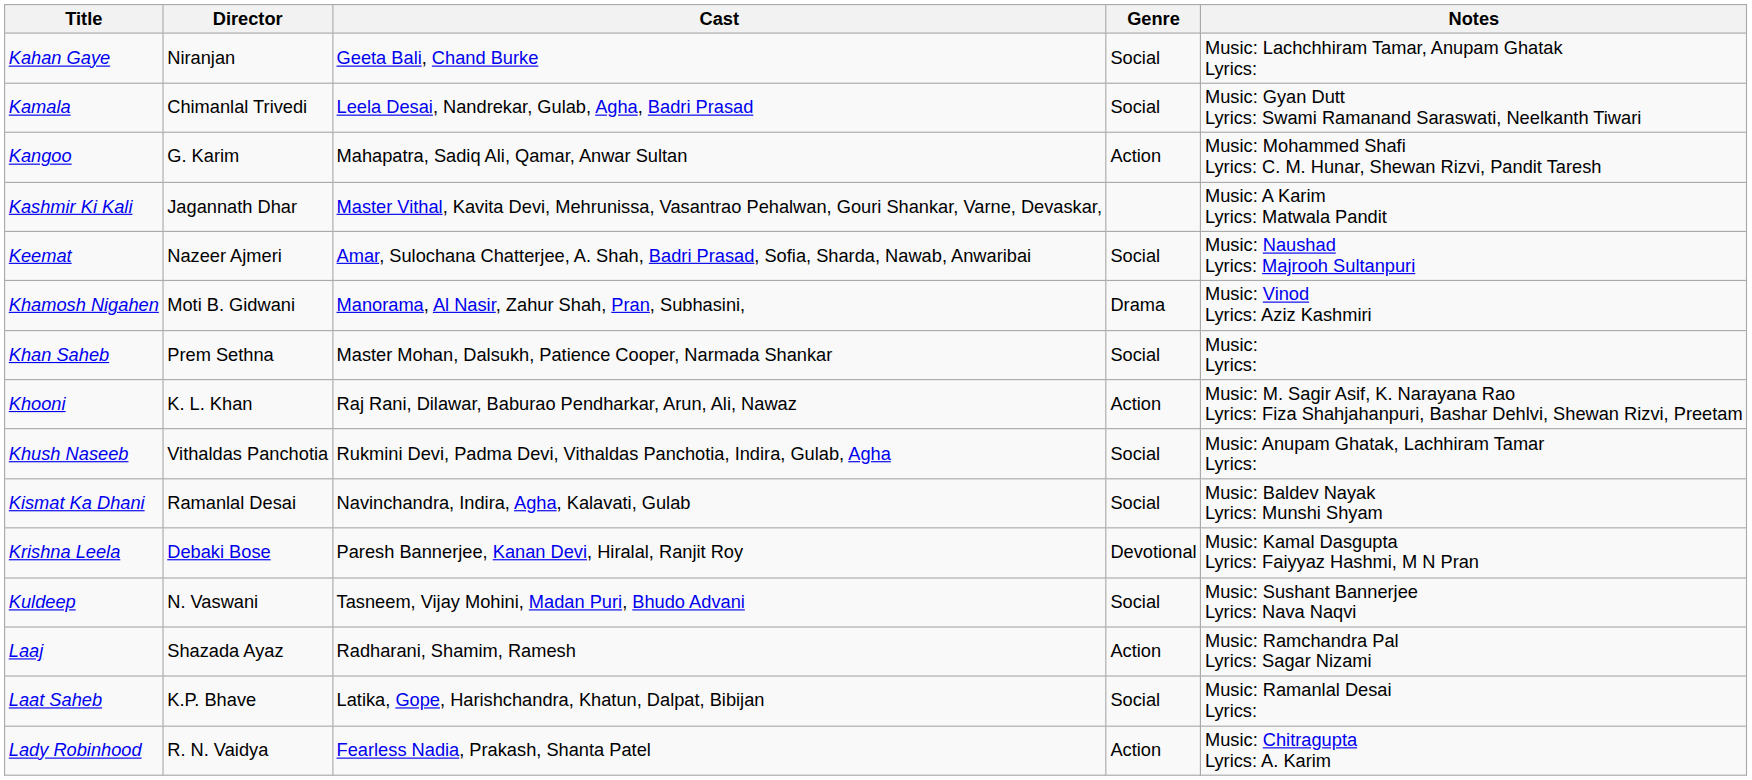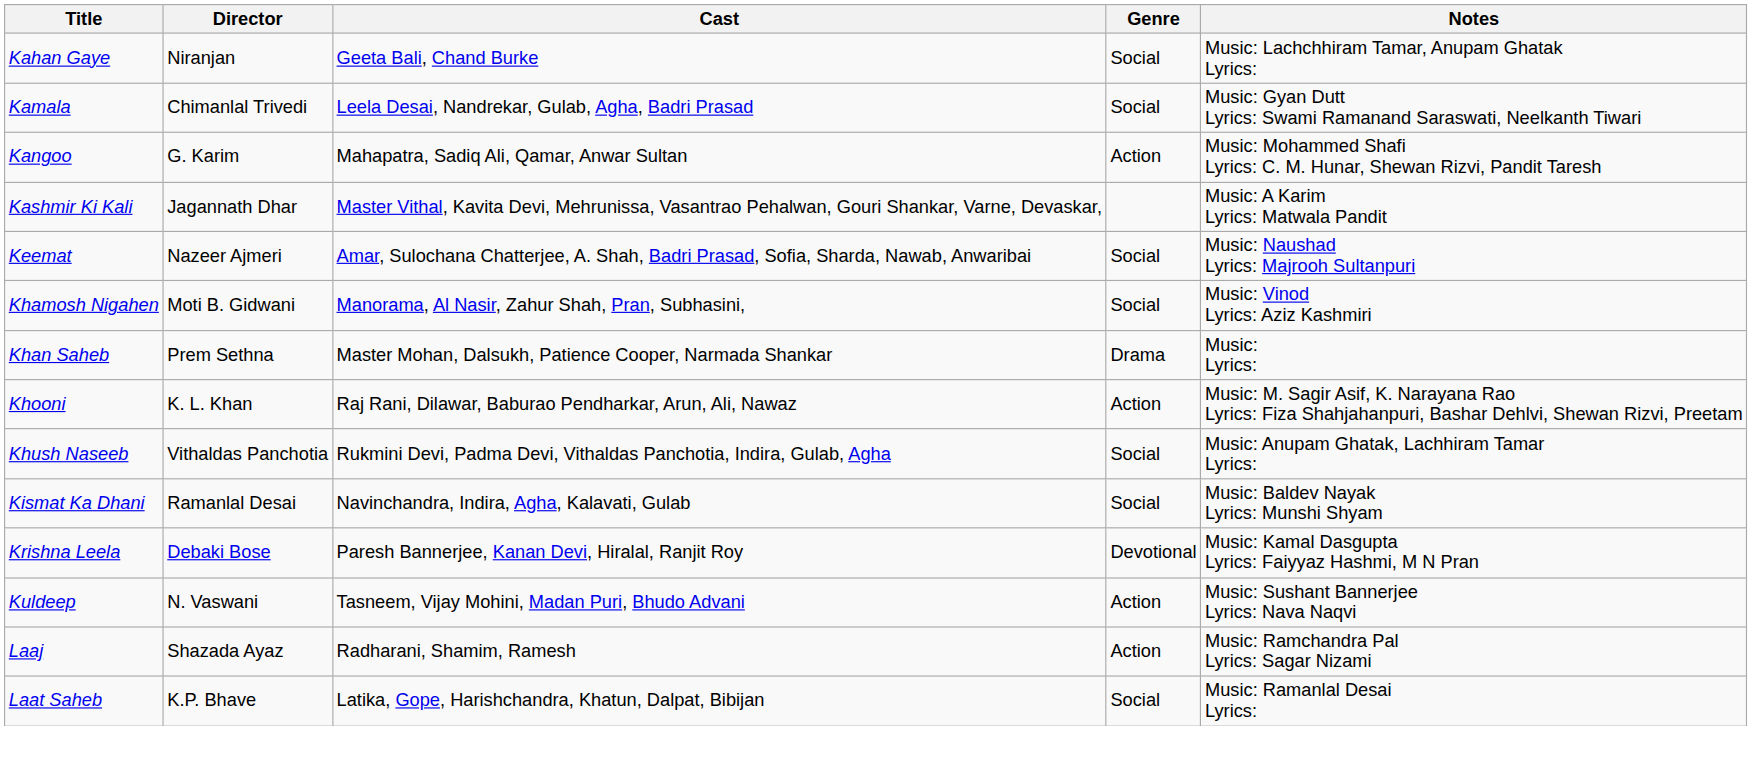 <table class="wikitable">
 <tr>
 <th>Title</th>
 <th>Director</th>
 <th>Cast</th>
 <th>Genre</th>
 <th>Notes</th>
 </tr>
 <tr>
 <td><em><a href='#'>Kahan Gaye</a></em></td>
 <td>Niranjan</td>
 <td><a href='#'>Geeta Bali</a>, <a href='#'>Chand Burke</a></td>
 <td>Social</td>
 <td>Music: Lachchhiram Tamar, Anupam Ghatak<br>Lyrics:</td>
 </tr>
 <tr>
 <td><em><a href='#'>Kamala</a></em></td>
 <td>Chimanlal Trivedi</td>
 <td><a href='#'>Leela Desai</a>, Nandrekar, Gulab, <a href='#'>Agha</a>, <a href='#'>Badri Prasad</a></td>
 <td>Social</td>
 <td>Music: Gyan Dutt<br>Lyrics: Swami Ramanand Saraswati, Neelkanth Tiwari</td>
 </tr>
 <tr>
 <td><em><a href='#'>Kangoo</a></em></td>
 <td>G. Karim</td>
 <td>Mahapatra, Sadiq Ali, Qamar, Anwar Sultan</td>
 <td>Action</td>
 <td>Music: Mohammed Shafi<br>Lyrics: C. M. Hunar, Shewan Rizvi, Pandit Taresh</td>
 </tr>
 <tr>
 <td><em><a href='#'>Kashmir Ki Kali</a></em></td>
 <td>Jagannath Dhar</td>
 <td><a href='#'>Master Vithal</a>, Kavita Devi, Mehrunissa, Vasantrao Pehalwan, Gouri Shankar, Varne, Devaskar,</td>
 <td></td>
 <td>Music: A Karim<br>Lyrics: Matwala Pandit</td>
 </tr>
 <tr>
 <td><em><a href='#'>Keemat</a></em></td>
 <td>Nazeer Ajmeri</td>
 <td><a href='#'>Amar</a>, Sulochana Chatterjee, A. Shah, <a href='#'>Badri Prasad</a>, Sofia, Sharda, Nawab, Anwaribai</td>
 <td>Social</td>
 <td>Music: <a href='#'>Naushad</a><br>Lyrics: <a href='#'>Majrooh Sultanpuri</a></td>
 </tr>
 <tr>
 <td><em><a href='#'>Khamosh Nigahen</a></em></td>
 <td>Moti B. Gidwani</td>
 <td><a href='#'>Manorama</a>, <a href='#'>Al Nasir</a>, Zahur Shah, <a href='#'>Pran</a>, Subhasini,</td>
-<td>Drama</td>
+<td>Social</td>
 <td>Music: <a href='#'>Vinod</a><br>Lyrics: Aziz Kashmiri</td>
 </tr>
 <tr>
 <td><em><a href='#'>Khan Saheb</a></em></td>
 <td>Prem Sethna</td>
 <td>Master Mohan, Dalsukh, Patience Cooper, Narmada Shankar</td>
-<td>Social</td>
+<td>Drama</td>
 <td>Music: <br>Lyrics:</td>
 </tr>
 <tr>
 <td><em><a href='#'>Khooni</a></em></td>
 <td>K. L. Khan</td>
 <td>Raj Rani, Dilawar, Baburao Pendharkar, Arun, Ali, Nawaz</td>
 <td>Action</td>
 <td>Music: M. Sagir Asif, K. Narayana Rao<br>Lyrics: Fiza Shahjahanpuri, Bashar Dehlvi, Shewan Rizvi, Preetam</td>
 </tr>
 <tr>
 <td><em><a href='#'>Khush Naseeb</a></em></td>
 <td>Vithaldas Panchotia</td>
 <td>Rukmini Devi, Padma Devi, Vithaldas Panchotia, Indira, Gulab, <a href='#'>Agha</a></td>
 <td>Social</td>
 <td>Music: Anupam Ghatak, Lachhiram Tamar<br>Lyrics:</td>
 </tr>
 <tr>
 <td><em><a href='#'>Kismat Ka Dhani</a></em></td>
 <td>Ramanlal Desai</td>
 <td>Navinchandra, Indira, <a href='#'>Agha</a>, Kalavati, Gulab</td>
 <td>Social</td>
 <td>Music: Baldev Nayak<br>Lyrics: Munshi Shyam</td>
 </tr>
 <tr>
 <td><em><a href='#'>Krishna Leela</a></em></td>
 <td><a href='#'>Debaki Bose</a></td>
 <td>Paresh Bannerjee, <a href='#'>Kanan Devi</a>, Hiralal, Ranjit Roy</td>
 <td>Devotional</td>
 <td>Music: Kamal Dasgupta<br>Lyrics: Faiyyaz Hashmi, M N Pran</td>
 </tr>
 <tr>
 <td><em><a href='#'>Kuldeep</a></em></td>
 <td>N. Vaswani</td>
 <td>Tasneem, Vijay Mohini, <a href='#'>Madan Puri</a>, <a href='#'>Bhudo Advani</a></td>
-<td>Social</td>
+<td>Action</td>
 <td>Music: Sushant Bannerjee<br>Lyrics: Nava Naqvi</td>
 </tr>
 <tr>
 <td><em><a href='#'>Laaj</a></em></td>
 <td>Shazada Ayaz</td>
 <td>Radharani, Shamim, Ramesh</td>
 <td>Action</td>
 <td>Music: Ramchandra Pal<br>Lyrics: Sagar Nizami</td>
 </tr>
 <tr>
 <td><em><a href='#'>Laat Saheb</a></em></td>
 <td>K.P. Bhave</td>
 <td>Latika, <a href='#'>Gope</a>, Harishchandra, Khatun, Dalpat, Bibijan</td>
 <td>Social</td>
 <td>Music: Ramanlal Desai<br>Lyrics:</td>
 </tr>
-<tr>
-<td><em><a href='#'>Lady Robinhood</a></em></td>
-<td>R. N. Vaidya</td>
-<td><a href='#'>Fearless Nadia</a>, Prakash, Shanta Patel</td>
-<td>Action</td>
-<td>Music: <a href='#'>Chitragupta</a><br>Lyrics: A. Karim</td>
-</tr>
 </table>
